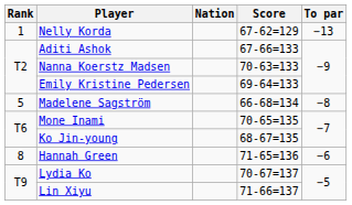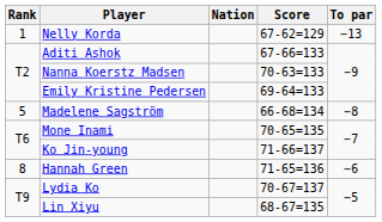 <table class="wikitable">
 <tr>
 <th>Rank</th>
 <th>Player</th>
 <th>Nation</th>
 <th>Score</th>
 <th>To par</th>
 </tr>
 <tr>
 <td align=center>1</td>
 <td><a href='#'>Nelly Korda</a></td>
 <td></td>
 <td align=center>67-62=129</td>
 <td align=center>−13</td>
 </tr>
 <tr>
 <td align=center rowspan=3>T2</td>
 <td><a href='#'>Aditi Ashok</a></td>
 <td></td>
 <td align=center>67-66=133</td>
 <td align=center rowspan=3>−9</td>
 </tr>
 <tr>
 <td><a href='#'>Nanna Koerstz Madsen</a></td>
 <td></td>
 <td align=center>70-63=133</td>
 </tr>
 <tr>
 <td><a href='#'>Emily Kristine Pedersen</a></td>
 <td></td>
 <td align=center>69-64=133</td>
 </tr>
 <tr>
 <td align=center>5</td>
 <td><a href='#'>Madelene Sagström</a></td>
 <td></td>
 <td align=center>66-68=134</td>
 <td align=center>−8</td>
 </tr>
 <tr>
 <td align=center rowspan=2>T6</td>
 <td><a href='#'>Mone Inami</a></td>
 <td></td>
 <td align=center>70-65=135</td>
 <td align=center rowspan=2>−7</td>
 </tr>
 <tr>
 <td><a href='#'>Ko Jin-young</a></td>
 <td></td>
-<td align=center>68-67=135</td>
+<td align=center>71-66=137</td>
 </tr>
 <tr>
 <td align=center>8</td>
 <td><a href='#'>Hannah Green</a></td>
 <td></td>
 <td align=center>71-65=136</td>
 <td align=center>−6</td>
 </tr>
 <tr>
 <td align=center rowspan=2>T9</td>
 <td><a href='#'>Lydia Ko</a></td>
 <td></td>
 <td align=center>70-67=137</td>
 <td align=center rowspan=2>−5</td>
 </tr>
 <tr>
 <td><a href='#'>Lin Xiyu</a></td>
 <td></td>
-<td align=center>71-66=137</td>
+<td align=center>68-67=135</td>
 </tr>
 </table>
